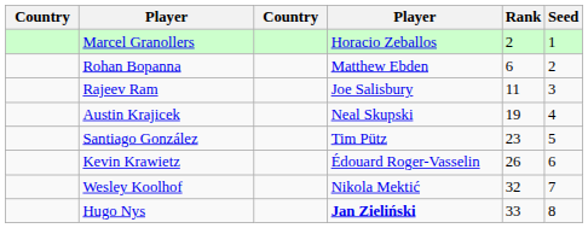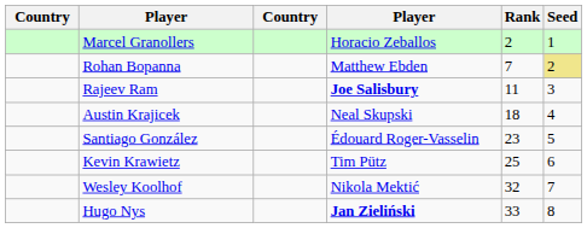 <table class="sortable wikitable">
 <tr>
 <th width="70">Country</th>
 <th width="175">Player</th>
 <th width="70">Country</th>
 <th width="175">Player</th>
 <th>Rank</th>
 <th>Seed</th>
 </tr>
 <tr bgcolor=#cfc>
 <td></td>
 <td><a href='#'>Marcel Granollers</a></td>
 <td></td>
 <td><a href='#'>Horacio Zeballos</a></td>
 <td>2</td>
 <td>1</td>
 </tr>
 <tr>
 <td></td>
 <td><a href='#'>Rohan Bopanna</a></td>
 <td></td>
 <td><a href='#'>Matthew Ebden</a></td>
-<td>6</td>
-<td>2</td>
+<td>7</td>
+<td style="background: khaki;">2</td>
 </tr>
 <tr>
 <td></td>
 <td><a href='#'>Rajeev Ram</a></td>
 <td></td>
-<td><a href='#'>Joe Salisbury</a></td>
+<td><strong><a href='#'>Joe Salisbury</a></strong></td>
 <td>11</td>
 <td>3</td>
 </tr>
 <tr>
 <td></td>
 <td><a href='#'>Austin Krajicek</a></td>
 <td></td>
 <td><a href='#'>Neal Skupski</a></td>
-<td>19</td>
+<td>18</td>
 <td>4</td>
 </tr>
 <tr>
 <td></td>
 <td><a href='#'>Santiago González</a></td>
 <td></td>
-<td><a href='#'>Tim Pütz</a></td>
+<td><a href='#'>Édouard Roger-Vasselin</a></td>
 <td>23</td>
 <td>5</td>
 </tr>
 <tr>
 <td></td>
 <td><a href='#'>Kevin Krawietz</a></td>
 <td></td>
-<td><a href='#'>Édouard Roger-Vasselin</a></td>
-<td>26</td>
+<td><a href='#'>Tim Pütz</a></td>
+<td>25</td>
 <td>6</td>
 </tr>
 <tr>
 <td></td>
 <td><a href='#'>Wesley Koolhof</a></td>
 <td></td>
 <td><a href='#'>Nikola Mektić</a></td>
 <td>32</td>
 <td>7</td>
 </tr>
 <tr>
 <td></td>
 <td><a href='#'>Hugo Nys</a></td>
 <td></td>
 <td><strong><a href='#'>Jan Zieliński</a></strong></td>
 <td>33</td>
 <td>8</td>
 </tr>
 </table>
